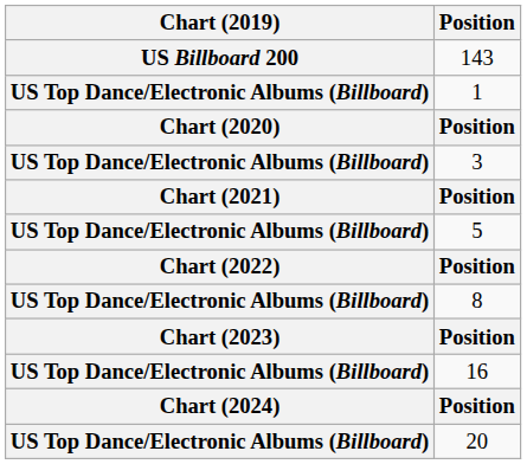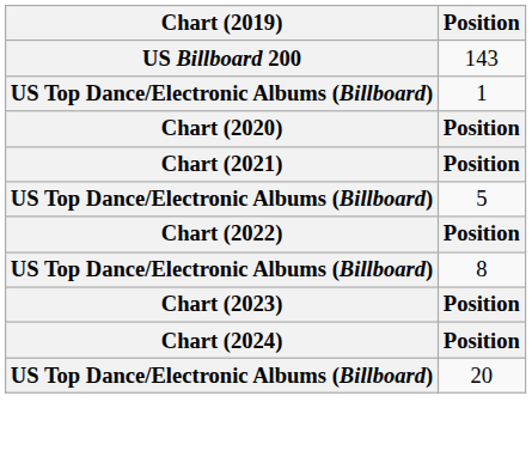 <table class="wikitable plainrowheaders" style="text-align:center">
 <tr>
 <th scope="col">Chart (2019)</th>
 <th scope="col">Position</th>
 </tr>
 <tr>
 <th scope="row">US <em>Billboard</em> 200</th>
 <td>143</td>
 </tr>
 <tr>
 <th scope="row">US Top Dance/Electronic Albums (<em>Billboard</em>)</th>
 <td>1</td>
 </tr>
 <tr>
 <th scope="col">Chart (2020)</th>
 <th scope="col">Position</th>
-</tr>
-<tr>
-<th scope="row">US Top Dance/Electronic Albums (<em>Billboard</em>)</th>
-<td>3</td>
 </tr>
 <tr>
 <th scope="col">Chart (2021)</th>
 <th scope="col">Position</th>
 </tr>
 <tr>
 <th scope="row">US Top Dance/Electronic Albums (<em>Billboard</em>)</th>
 <td>5</td>
 </tr>
 <tr>
 <th scope="col">Chart (2022)</th>
 <th scope="col">Position</th>
 </tr>
 <tr>
 <th scope="row">US Top Dance/Electronic Albums (<em>Billboard</em>)</th>
 <td>8</td>
 </tr>
 <tr>
 <th scope="col">Chart (2023)</th>
 <th scope="col">Position</th>
 </tr>
 <tr>
-<th scope="row">US Top Dance/Electronic Albums (<em>Billboard</em>)</th>
-<td>16</td>
-</tr>
-<tr>
 <th scope="col">Chart (2024)</th>
 <th scope="col">Position</th>
 </tr>
 <tr>
 <th scope="row">US Top Dance/Electronic Albums (<em>Billboard</em>)</th>
 <td>20</td>
 </tr>
 </table>
